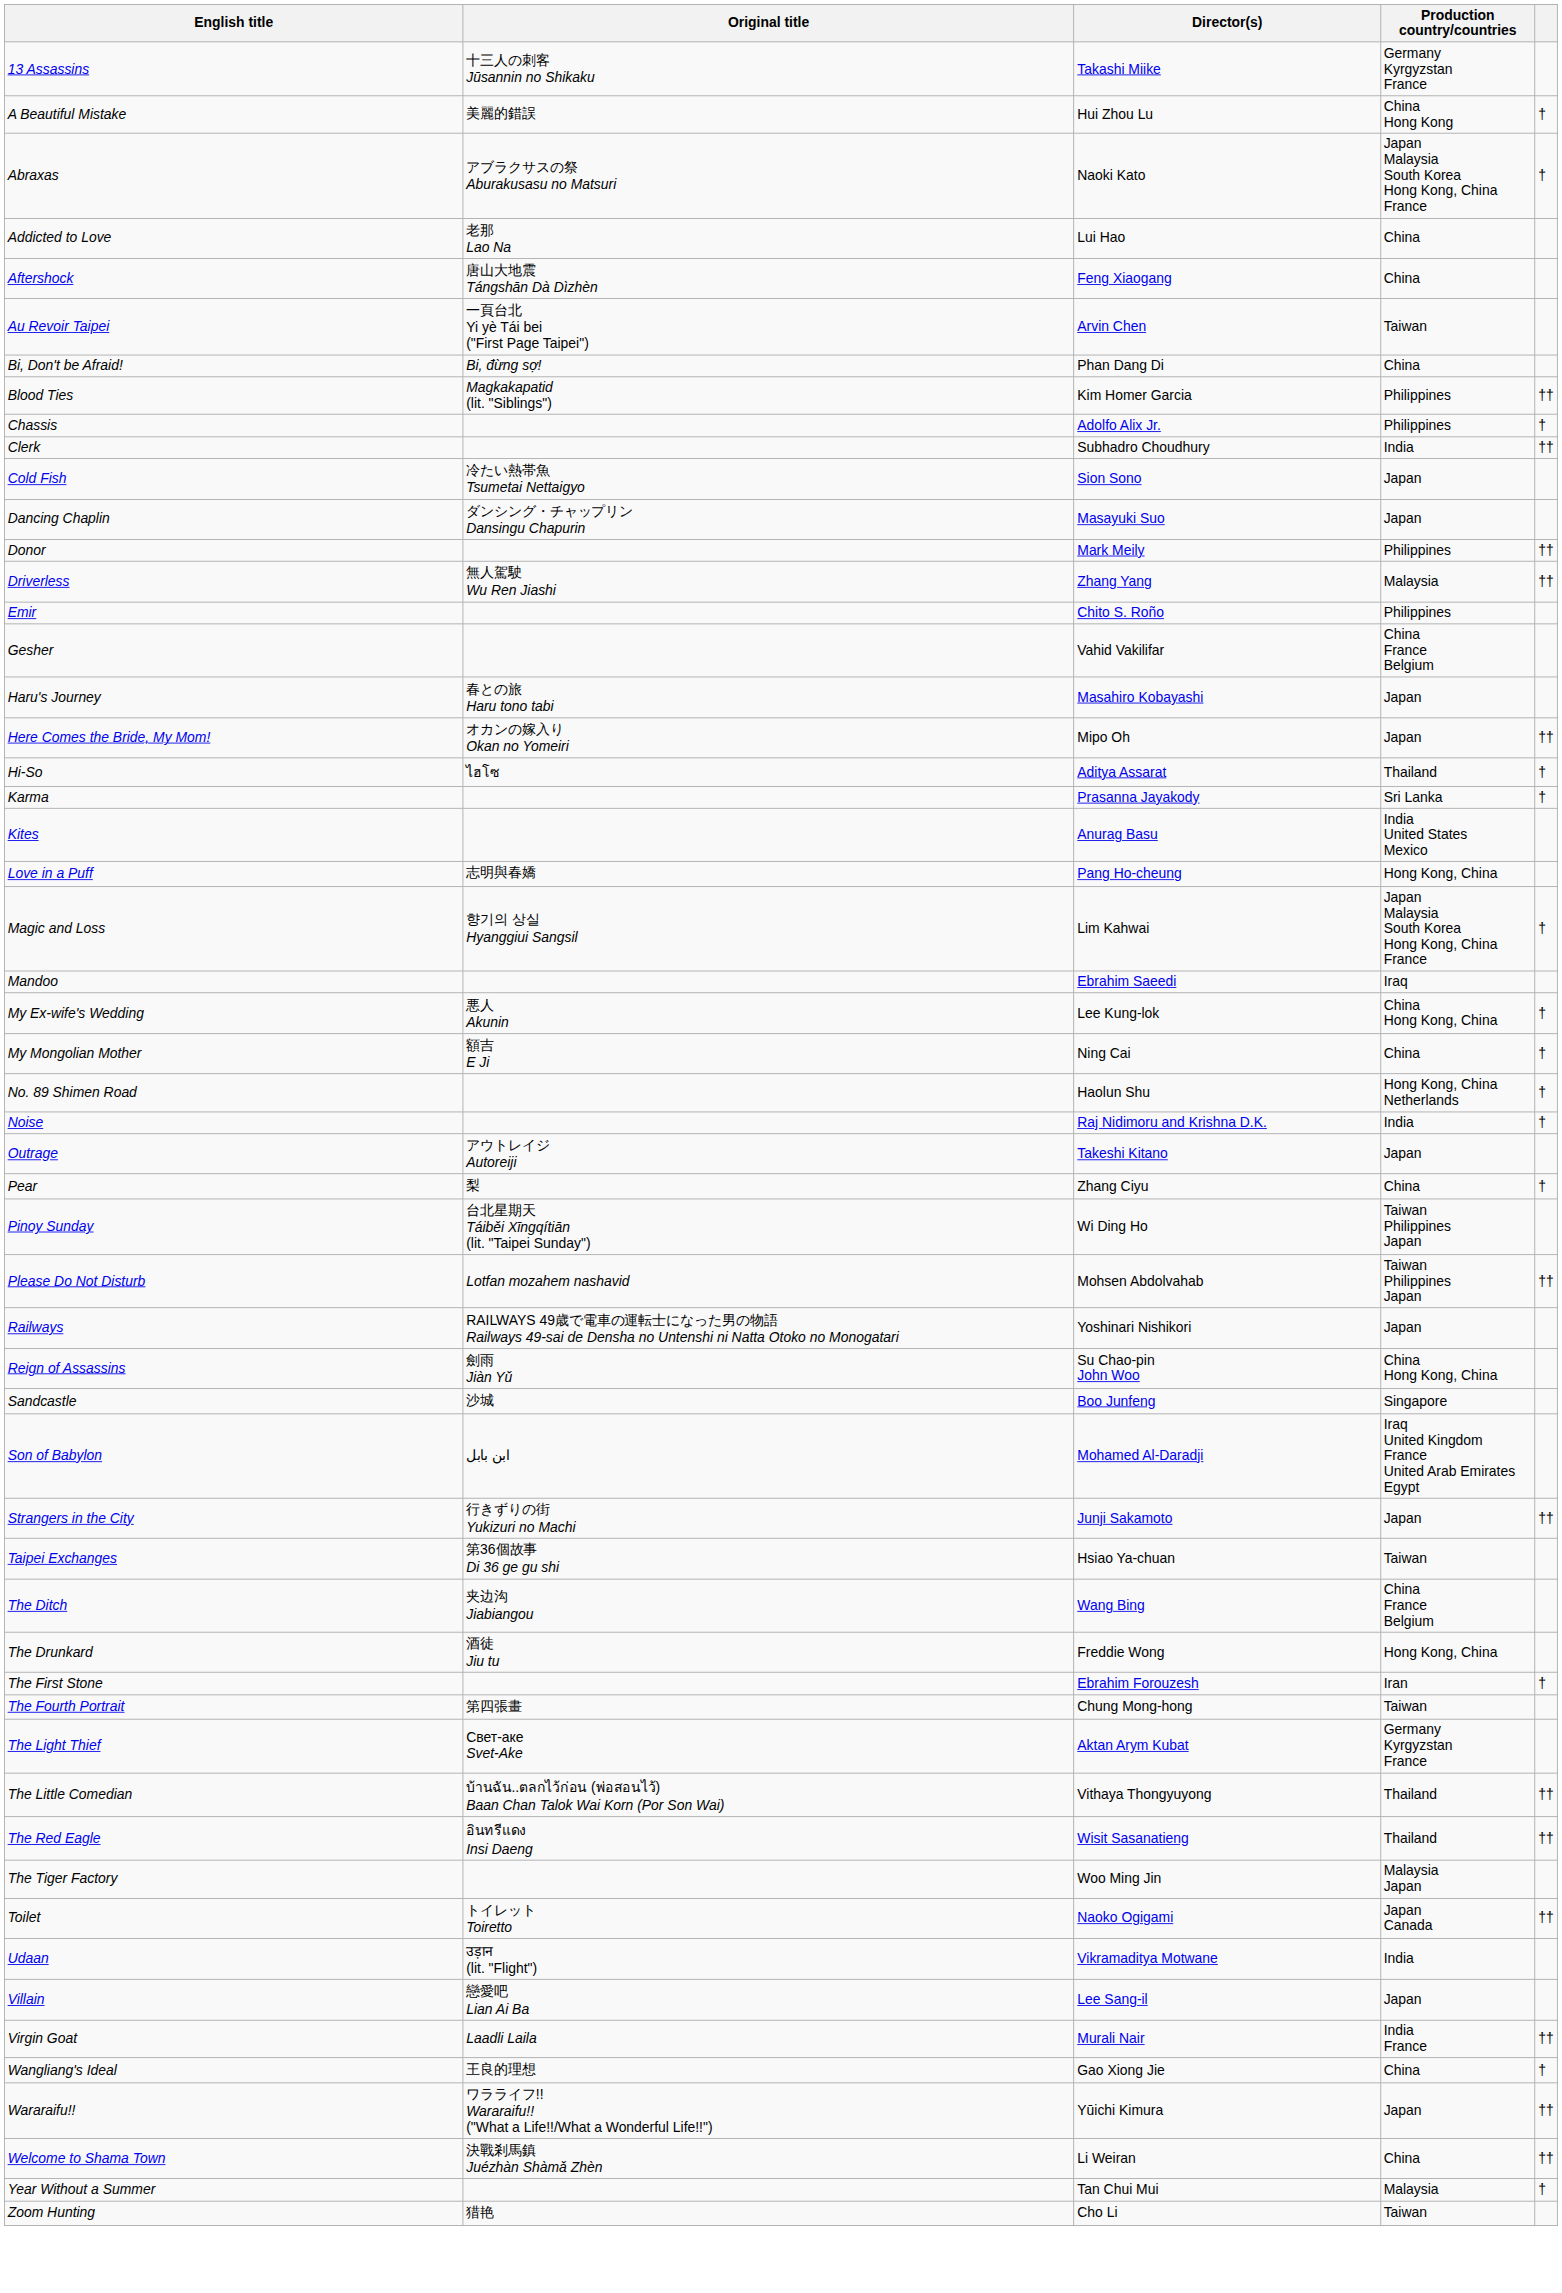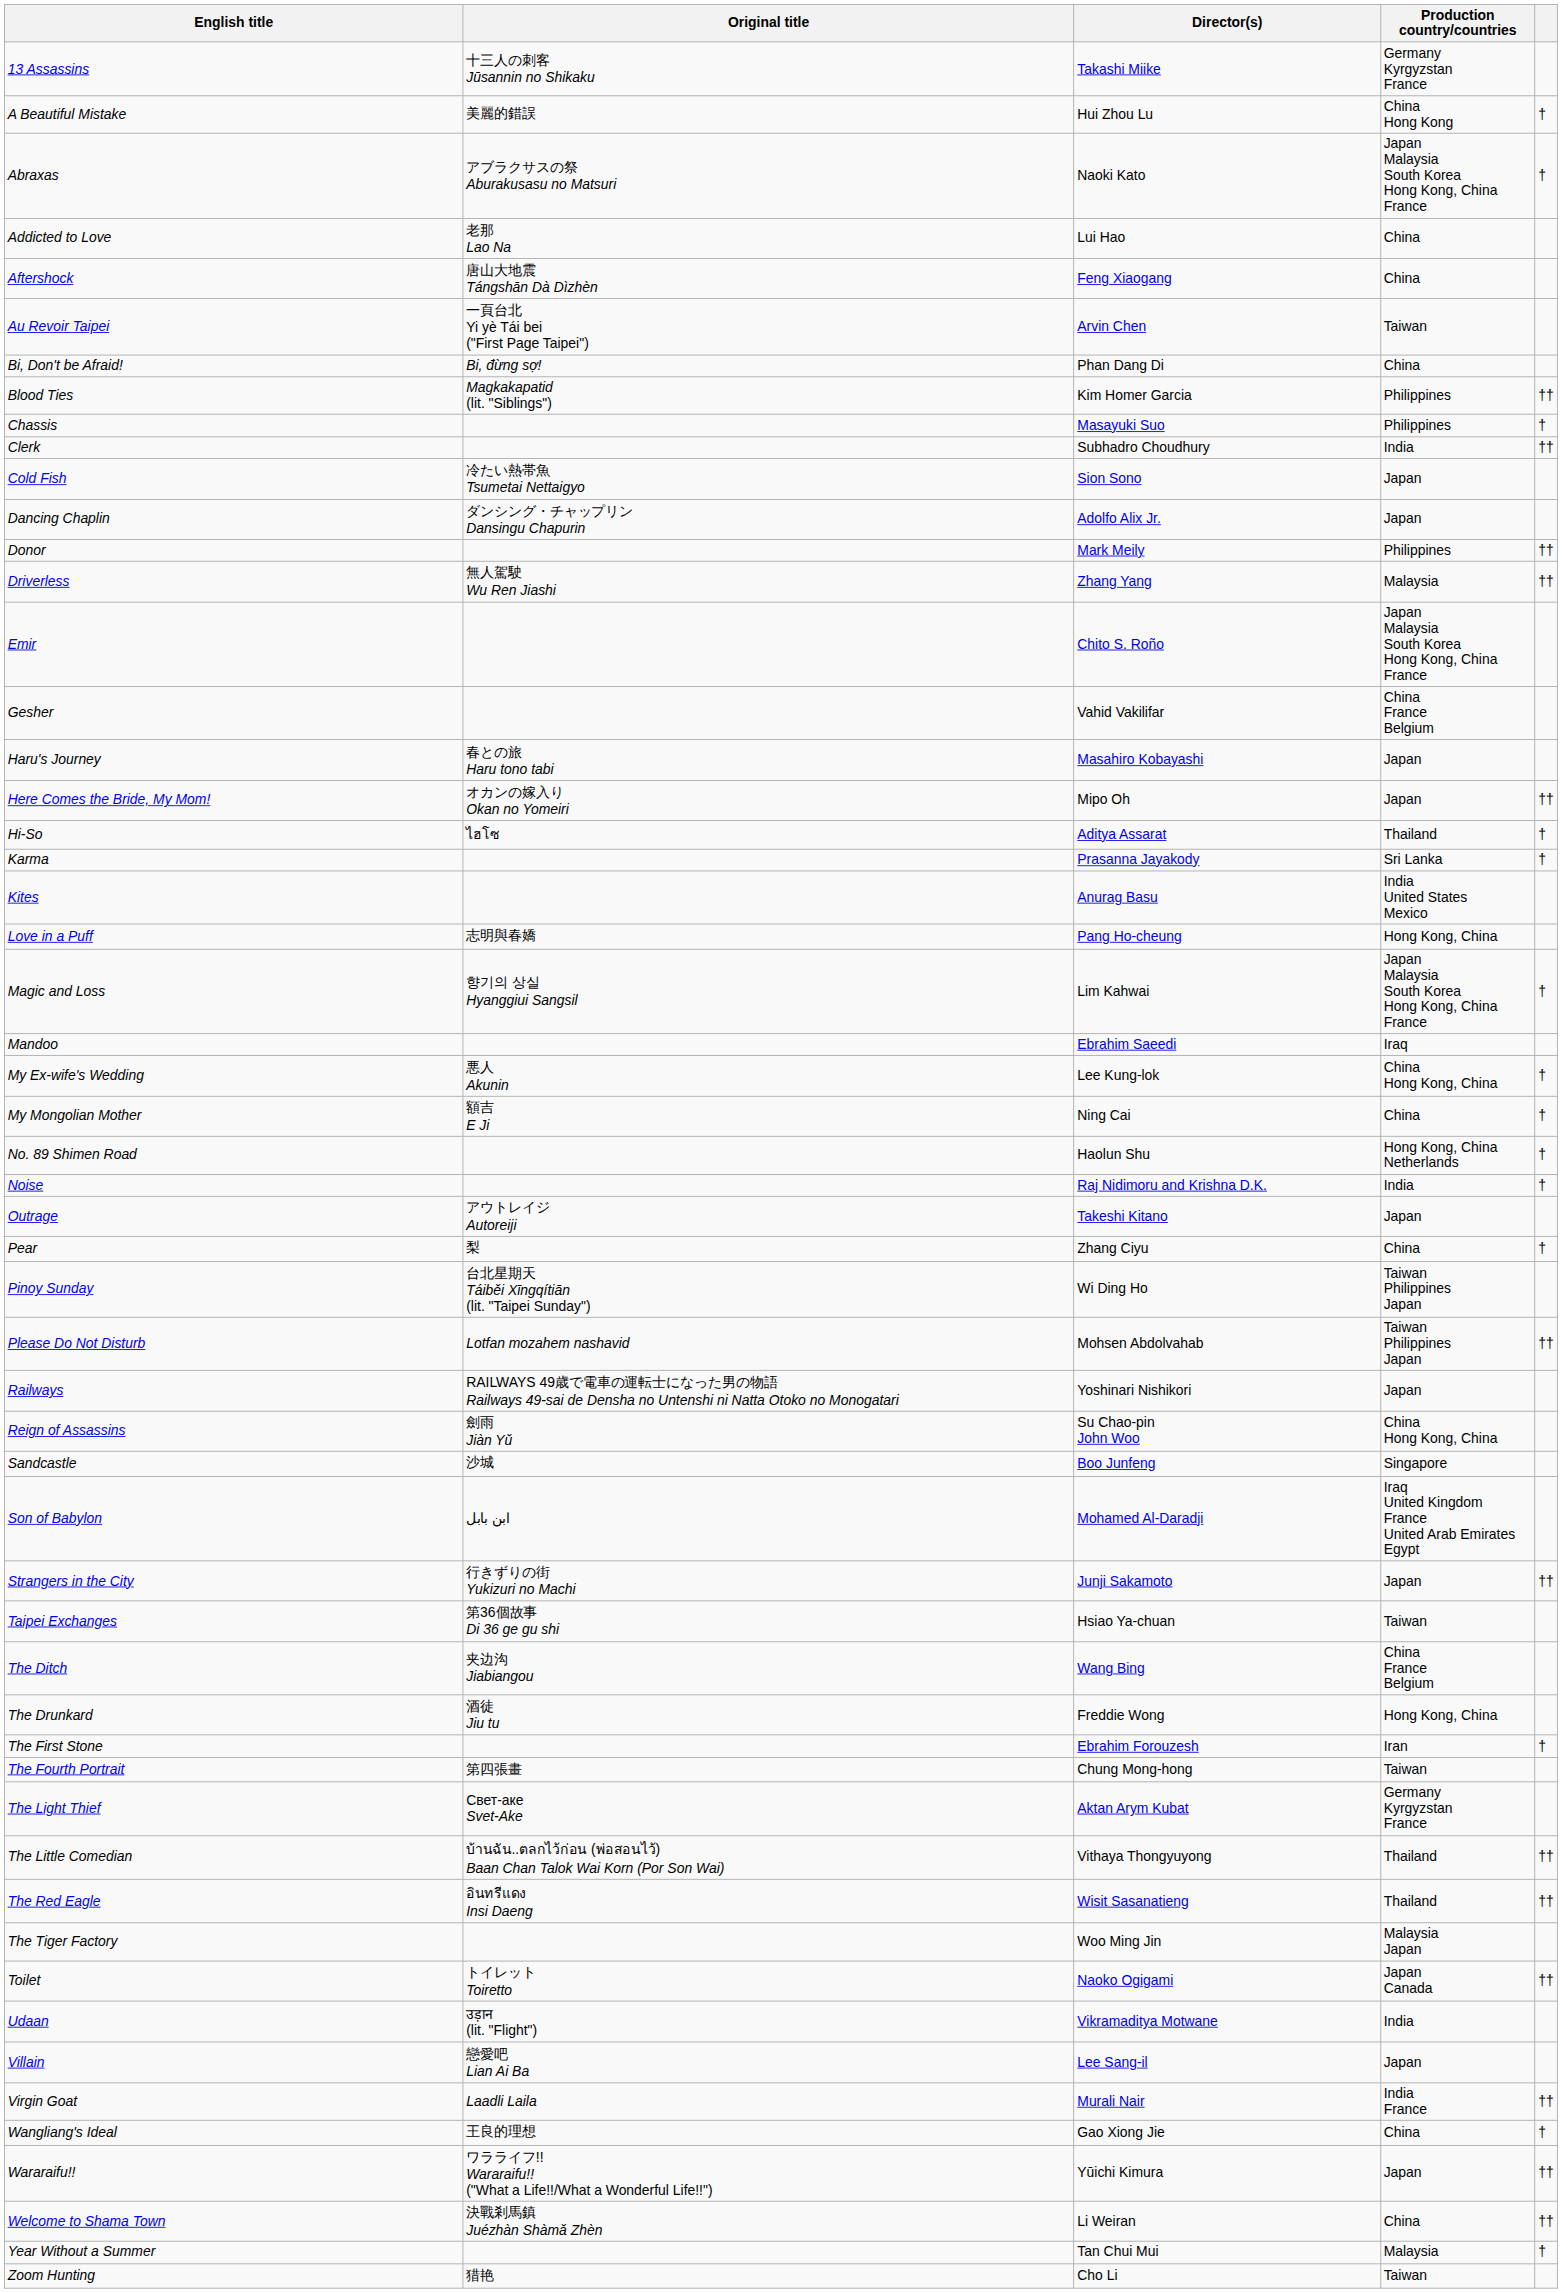 <table class="sortable wikitable" width="90%" cellpadding="5">
 <tr>
 <th width="30%">English title</th>
 <th width="40%">Original title</th>
 <th width="20%">Director(s)</th>
 <th width="10%">Production country/countries</th>
 <th width="3%"></th>
 </tr>
 <tr>
 <td><em><a href='#'>13 Assassins</a></em></td>
 <td>十三人の刺客<br><em>Jūsannin no Shikaku</em></td>
 <td><a href='#'>Takashi Miike</a></td>
 <td>Germany<br>Kyrgyzstan<br>France</td>
 <td></td>
 </tr>
 <tr>
 <td><em>A Beautiful Mistake</em></td>
 <td>美麗的錯誤</td>
 <td>Hui Zhou Lu</td>
 <td>China<br>Hong Kong</td>
 <td>†</td>
 </tr>
 <tr>
 <td><em>Abraxas</em></td>
 <td>アブラクサスの祭<br><em>Aburakusasu no Matsuri</em></td>
 <td>Naoki Kato</td>
 <td>Japan<br>Malaysia<br>South Korea<br>Hong Kong, China<br>France</td>
 <td>†</td>
 </tr>
 <tr>
 <td><em>Addicted to Love</em></td>
 <td>老那<br><em>Lao Na</em></td>
 <td>Lui Hao</td>
 <td>China</td>
 <td></td>
 </tr>
 <tr>
 <td><em><a href='#'>Aftershock</a></em></td>
 <td>唐山大地震<br><em>Tángshān Dà Dìzhèn</em></td>
 <td><a href='#'>Feng Xiaogang</a></td>
 <td>China</td>
 <td></td>
 </tr>
 <tr>
 <td><em><a href='#'>Au Revoir Taipei</a></em></td>
 <td>一頁台北<br>Yi yè Tái bei<br>("First Page Taipei")</td>
 <td><a href='#'>Arvin Chen</a></td>
 <td>Taiwan</td>
 <td></td>
 </tr>
 <tr>
 <td><em>Bi, Don't be Afraid!</em></td>
 <td><em>Bi, đừng sợ!</em></td>
 <td>Phan Dang Di</td>
 <td>China</td>
 <td></td>
 </tr>
 <tr>
 <td><em>Blood Ties</em></td>
 <td><em>Magkakapatid</em><br>(lit. "Siblings")</td>
 <td>Kim Homer Garcia</td>
 <td>Philippines</td>
 <td>††</td>
 </tr>
 <tr>
 <td><em>Chassis</em></td>
 <td></td>
-<td><a href='#'>Adolfo Alix Jr.</a></td>
+<td><a href='#'>Masayuki Suo</a></td>
 <td>Philippines</td>
 <td>†</td>
 </tr>
 <tr>
 <td><em>Clerk</em></td>
 <td></td>
 <td>Subhadro Choudhury</td>
 <td>India</td>
 <td>††</td>
 </tr>
 <tr>
 <td><em><a href='#'>Cold Fish</a></em></td>
 <td>冷たい熱帯魚<br><em>Tsumetai Nettaigyo</em></td>
 <td><a href='#'>Sion Sono</a></td>
 <td>Japan</td>
 <td></td>
 </tr>
 <tr>
 <td><em>Dancing Chaplin</em></td>
 <td>ダンシング・チャップリン<br><em>Dansingu Chapurin</em></td>
-<td><a href='#'>Masayuki Suo</a></td>
+<td><a href='#'>Adolfo Alix Jr.</a></td>
 <td>Japan</td>
 <td></td>
 </tr>
 <tr>
 <td><em>Donor</em></td>
 <td></td>
 <td><a href='#'>Mark Meily</a></td>
 <td>Philippines</td>
 <td>††</td>
 </tr>
 <tr>
 <td><em><a href='#'>Driverless</a></em></td>
 <td>無人駕駛<br><em>Wu Ren Jiashi</em></td>
 <td><a href='#'>Zhang Yang</a></td>
 <td>Malaysia</td>
 <td>††</td>
 </tr>
 <tr>
 <td><em><a href='#'>Emir</a></em></td>
 <td></td>
 <td><a href='#'>Chito S. Roño</a></td>
-<td>Philippines</td>
+<td>Japan<br>Malaysia<br>South Korea<br>Hong Kong, China<br>France</td>
 <td></td>
 </tr>
 <tr>
 <td><em>Gesher</em></td>
 <td></td>
 <td>Vahid Vakilifar</td>
 <td>China<br>France<br>Belgium</td>
 <td></td>
 </tr>
 <tr>
 <td><em>Haru's Journey</em></td>
 <td>春との旅<br><em>Haru tono tabi</em></td>
 <td><a href='#'>Masahiro Kobayashi</a></td>
 <td>Japan</td>
 <td></td>
 </tr>
 <tr>
 <td><em><a href='#'>Here Comes the Bride, My Mom!</a></em></td>
 <td>オカンの嫁入り<br><em>Okan no Yomeiri</em></td>
 <td>Mipo Oh</td>
 <td>Japan</td>
 <td>††</td>
 </tr>
 <tr>
 <td><em>Hi-So</em></td>
 <td>ไฮโซ</td>
 <td><a href='#'>Aditya Assarat</a></td>
 <td>Thailand</td>
 <td>†</td>
 </tr>
 <tr>
 <td><em>Karma</em></td>
 <td></td>
 <td><a href='#'>Prasanna Jayakody</a></td>
 <td>Sri Lanka</td>
 <td>†</td>
 </tr>
 <tr>
 <td><em><a href='#'>Kites</a></em></td>
 <td></td>
 <td><a href='#'>Anurag Basu</a></td>
 <td>India<br>United States<br>Mexico</td>
 <td></td>
 </tr>
 <tr>
 <td><em><a href='#'>Love in a Puff</a></em></td>
 <td>志明與春嬌</td>
 <td><a href='#'>Pang Ho-cheung</a></td>
 <td>Hong Kong, China</td>
 <td></td>
 </tr>
 <tr>
 <td><em>Magic and Loss</em></td>
 <td>향기의 상실<br><em>Hyanggiui Sangsil</em></td>
 <td>Lim Kahwai</td>
 <td>Japan<br>Malaysia<br>South Korea<br>Hong Kong, China<br>France</td>
 <td>†</td>
 </tr>
 <tr>
 <td><em>Mandoo</em></td>
 <td></td>
 <td><a href='#'>Ebrahim Saeedi</a></td>
 <td>Iraq</td>
 <td></td>
 </tr>
 <tr>
 <td><em>My Ex-wife's Wedding</em></td>
 <td>悪人<br><em>Akunin</em></td>
 <td>Lee Kung-lok</td>
 <td>China<br>Hong Kong, China</td>
 <td>†</td>
 </tr>
 <tr>
 <td><em>My Mongolian Mother</em></td>
 <td>額吉<br><em>E Ji</em></td>
 <td>Ning Cai</td>
 <td>China</td>
 <td>†</td>
 </tr>
 <tr>
 <td><em>No. 89 Shimen Road</em></td>
 <td></td>
 <td>Haolun Shu</td>
 <td>Hong Kong, China<br>Netherlands</td>
 <td>†</td>
 </tr>
 <tr>
 <td><em><a href='#'>Noise</a></em></td>
 <td></td>
 <td><a href='#'>Raj Nidimoru and Krishna D.K.</a></td>
 <td>India</td>
 <td>†</td>
 </tr>
 <tr>
 <td><em><a href='#'>Outrage</a></em></td>
 <td>アウトレイジ<br><em>Autoreiji</em></td>
 <td><a href='#'>Takeshi Kitano</a></td>
 <td>Japan</td>
 <td></td>
 </tr>
 <tr>
 <td><em>Pear</em></td>
 <td>梨</td>
 <td>Zhang Ciyu</td>
 <td>China</td>
 <td>†</td>
 </tr>
 <tr>
 <td><em><a href='#'>Pinoy Sunday</a></em></td>
 <td>台北星期天<br><em>Táiběi Xīngqítiān</em><br>(lit. "Taipei Sunday")</td>
 <td>Wi Ding Ho</td>
 <td>Taiwan<br>Philippines<br>Japan</td>
 <td></td>
 </tr>
 <tr>
 <td><em><a href='#'>Please Do Not Disturb</a></em></td>
 <td><em>Lotfan mozahem nashavid</em></td>
 <td>Mohsen Abdolvahab</td>
 <td>Taiwan<br>Philippines<br>Japan</td>
 <td>††</td>
 </tr>
 <tr>
 <td><em><a href='#'>Railways</a></em></td>
 <td>RAILWAYS 49歳で電車の運転士になった男の物語<br><em>Railways 49-sai de Densha no Untenshi ni Natta Otoko no Monogatari</em></td>
 <td>Yoshinari Nishikori</td>
 <td>Japan</td>
 <td></td>
 </tr>
 <tr>
 <td><em><a href='#'>Reign of Assassins</a></em></td>
 <td>劍雨<br><em>Jiàn Yǔ</em></td>
 <td>Su Chao-pin<br><a href='#'>John Woo</a></td>
 <td>China<br>Hong Kong, China</td>
 <td></td>
 </tr>
 <tr>
 <td><em>Sandcastle</em></td>
 <td>沙城</td>
 <td><a href='#'>Boo Junfeng</a></td>
 <td>Singapore</td>
 <td></td>
 </tr>
 <tr>
 <td><em><a href='#'>Son of Babylon</a></em></td>
 <td>ابن بابل</td>
 <td><a href='#'>Mohamed Al-Daradji</a></td>
 <td>Iraq<br>United Kingdom<br>France<br>United Arab Emirates<br>Egypt</td>
 <td></td>
 </tr>
 <tr>
 <td><em><a href='#'>Strangers in the City</a></em></td>
 <td>行きずりの街<br><em>Yukizuri no Machi</em></td>
 <td><a href='#'>Junji Sakamoto</a></td>
 <td>Japan</td>
 <td>††</td>
 </tr>
 <tr>
 <td><em><a href='#'>Taipei Exchanges</a></em></td>
 <td>第36個故事<br><em>Di 36 ge gu shi</em></td>
 <td>Hsiao Ya-chuan</td>
 <td>Taiwan</td>
 <td></td>
 </tr>
 <tr>
 <td><em><a href='#'>The Ditch</a></em></td>
 <td>夹边沟<br><em>Jiabiangou</em></td>
 <td><a href='#'>Wang Bing</a></td>
 <td>China<br>France<br>Belgium</td>
 <td></td>
 </tr>
 <tr>
 <td><em>The Drunkard</em></td>
 <td>酒徒<br><em>Jiu tu</em></td>
 <td>Freddie Wong</td>
 <td>Hong Kong, China</td>
 <td></td>
 </tr>
 <tr>
 <td><em>The First Stone</em></td>
 <td></td>
 <td><a href='#'>Ebrahim Forouzesh</a></td>
 <td>Iran</td>
 <td>†</td>
 </tr>
 <tr>
 <td><em><a href='#'>The Fourth Portrait</a></em></td>
 <td>第四張畫</td>
 <td>Chung Mong-hong</td>
 <td>Taiwan</td>
 <td></td>
 </tr>
 <tr>
 <td><em><a href='#'>The Light Thief</a></em></td>
 <td>Свет-аке<br><em>Svet-Ake</em></td>
 <td><a href='#'>Aktan Arym Kubat</a></td>
 <td>Germany<br>Kyrgyzstan<br>France</td>
 <td></td>
 </tr>
 <tr>
 <td><em>The Little Comedian</em></td>
 <td>บ้านฉัน..ตลกไว้ก่อน (พ่อสอนไว้)<br><em>Baan Chan Talok Wai Korn (Por Son Wai)</em></td>
 <td>Vithaya Thongyuyong</td>
 <td>Thailand</td>
 <td>††</td>
 </tr>
 <tr>
 <td><em><a href='#'>The Red Eagle</a></em></td>
 <td>อินทรีแดง<br><em>Insi Daeng</em></td>
 <td><a href='#'>Wisit Sasanatieng</a></td>
 <td>Thailand</td>
 <td>††</td>
 </tr>
 <tr>
 <td><em>The Tiger Factory</em></td>
 <td></td>
 <td>Woo Ming Jin</td>
 <td>Malaysia<br>Japan</td>
 <td></td>
 </tr>
 <tr>
 <td><em>Toilet</em></td>
 <td>トイレット<br><em>Toiretto</em></td>
 <td><a href='#'>Naoko Ogigami</a></td>
 <td>Japan<br>Canada</td>
 <td>††</td>
 </tr>
 <tr>
 <td><em><a href='#'>Udaan</a></em></td>
 <td>उड़ान<br>(lit. "Flight")</td>
 <td><a href='#'>Vikramaditya Motwane</a></td>
 <td>India</td>
 <td></td>
 </tr>
 <tr>
 <td><em><a href='#'>Villain</a></em></td>
 <td>戀愛吧<br><em>Lian Ai Ba</em></td>
 <td><a href='#'>Lee Sang-il</a></td>
 <td>Japan</td>
 <td></td>
 </tr>
 <tr>
 <td><em>Virgin Goat</em></td>
 <td><em>Laadli Laila</em></td>
 <td><a href='#'>Murali Nair</a></td>
 <td>India<br>France</td>
 <td>††</td>
 </tr>
 <tr>
 <td><em>Wangliang's Ideal</em></td>
 <td>王良的理想</td>
 <td>Gao Xiong Jie</td>
 <td>China</td>
 <td>†</td>
 </tr>
 <tr>
 <td><em>Wararaifu!!</em></td>
 <td>ワラライフ!!<br><em>Wararaifu!!</em><br>("What a Life!!/What a Wonderful Life!!")</td>
 <td>Yūichi Kimura</td>
 <td>Japan</td>
 <td>††</td>
 </tr>
 <tr>
 <td><em><a href='#'>Welcome to Shama Town</a></em></td>
 <td>決戰剎馬鎮<br><em>Juézhàn Shàmǎ Zhèn</em></td>
 <td>Li Weiran</td>
 <td>China</td>
 <td>††</td>
 </tr>
 <tr>
 <td><em>Year Without a Summer</em></td>
 <td></td>
 <td>Tan Chui Mui</td>
 <td>Malaysia</td>
 <td>†</td>
 </tr>
 <tr>
 <td><em>Zoom Hunting</em></td>
 <td>猎艳</td>
 <td>Cho Li</td>
 <td>Taiwan</td>
 <td></td>
 </tr>
 </table>
